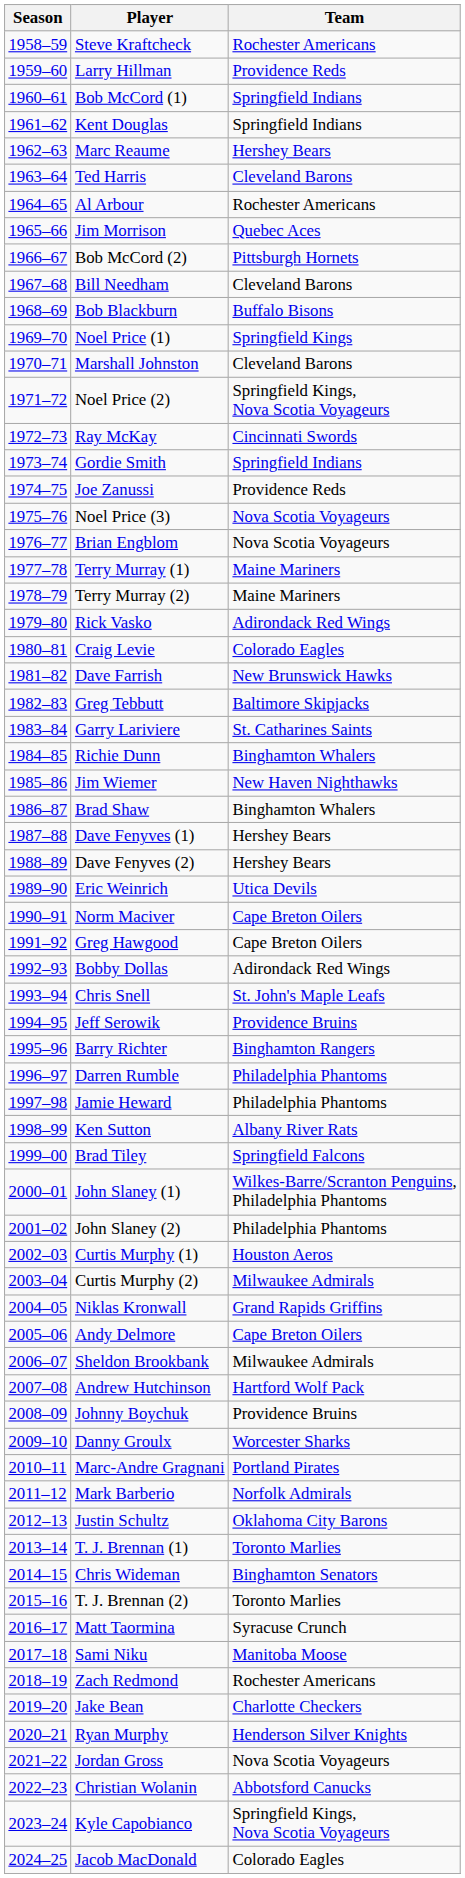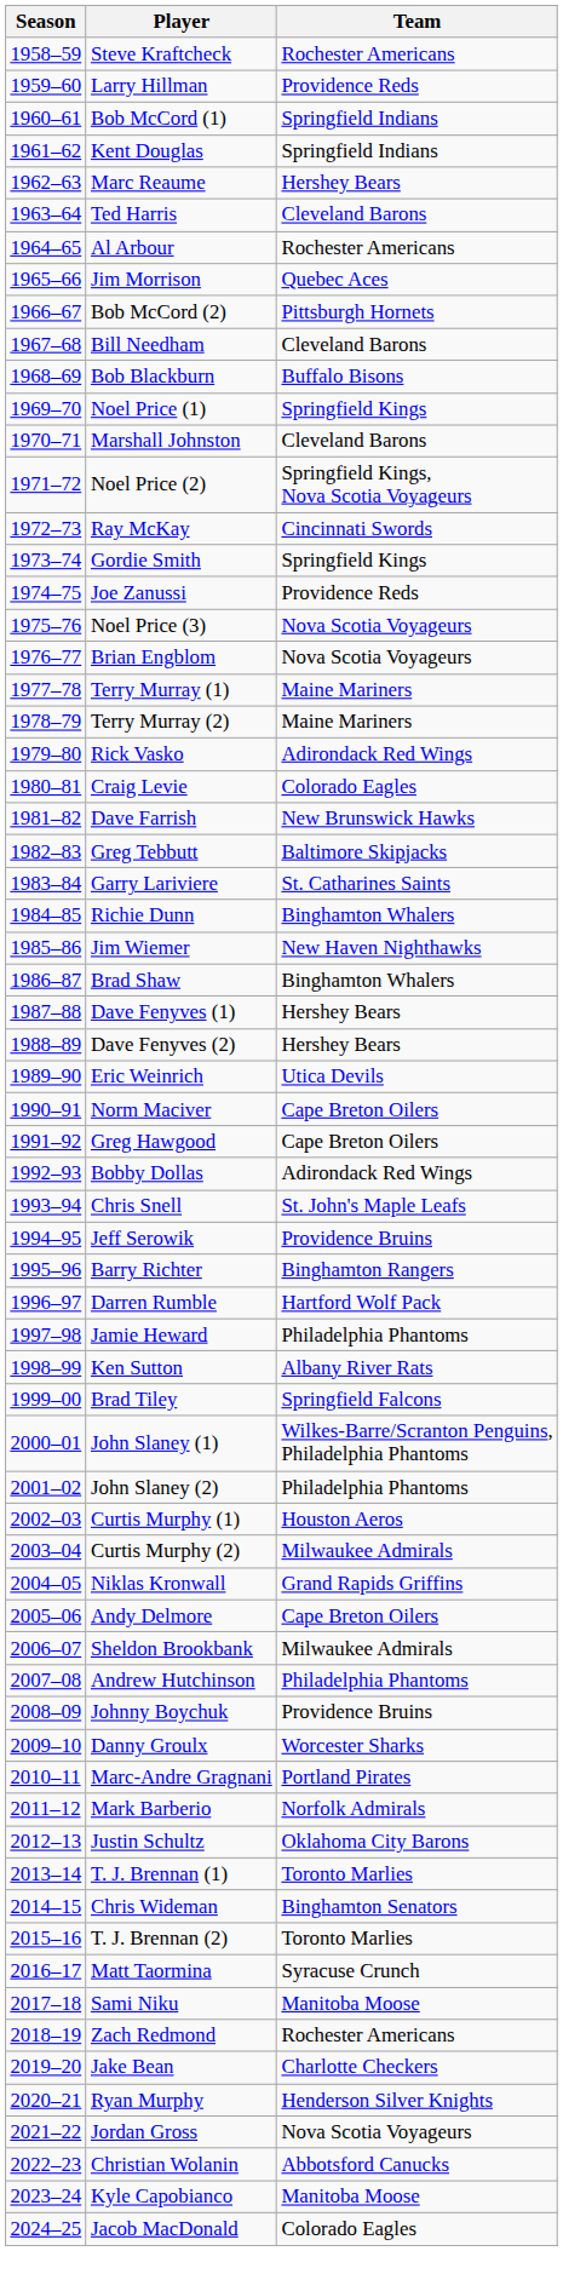 <table class="wikitable sortable">
 <tr>
 <th>Season</th>
 <th>Player</th>
 <th>Team</th>
 </tr>
 <tr>
 <td><a href='#'>1958–59</a></td>
 <td><a href='#'>Steve Kraftcheck</a></td>
 <td><a href='#'>Rochester Americans</a></td>
 </tr>
 <tr>
 <td><a href='#'>1959–60</a></td>
 <td><a href='#'>Larry Hillman</a></td>
 <td><a href='#'>Providence Reds</a></td>
 </tr>
 <tr>
 <td><a href='#'>1960–61</a></td>
 <td><a href='#'>Bob McCord</a> (1)</td>
 <td><a href='#'>Springfield Indians</a></td>
 </tr>
 <tr>
 <td><a href='#'>1961–62</a></td>
 <td><a href='#'>Kent Douglas</a></td>
 <td>Springfield Indians</td>
 </tr>
 <tr>
 <td><a href='#'>1962–63</a></td>
 <td><a href='#'>Marc Reaume</a></td>
 <td><a href='#'>Hershey Bears</a></td>
 </tr>
 <tr>
 <td><a href='#'>1963–64</a></td>
 <td><a href='#'>Ted Harris</a></td>
 <td><a href='#'>Cleveland Barons</a></td>
 </tr>
 <tr>
 <td><a href='#'>1964–65</a></td>
 <td><a href='#'>Al Arbour</a></td>
 <td>Rochester Americans</td>
 </tr>
 <tr>
 <td><a href='#'>1965–66</a></td>
 <td><a href='#'>Jim Morrison</a></td>
 <td><a href='#'>Quebec Aces</a></td>
 </tr>
 <tr>
 <td><a href='#'>1966–67</a></td>
 <td>Bob McCord (2)</td>
 <td><a href='#'>Pittsburgh Hornets</a></td>
 </tr>
 <tr>
 <td><a href='#'>1967–68</a></td>
 <td><a href='#'>Bill Needham</a></td>
 <td>Cleveland Barons</td>
 </tr>
 <tr>
 <td><a href='#'>1968–69</a></td>
 <td><a href='#'>Bob Blackburn</a></td>
 <td><a href='#'>Buffalo Bisons</a></td>
 </tr>
 <tr>
 <td><a href='#'>1969–70</a></td>
 <td><a href='#'>Noel Price</a> (1)</td>
 <td><a href='#'>Springfield Kings</a></td>
 </tr>
 <tr>
 <td><a href='#'>1970–71</a></td>
 <td><a href='#'>Marshall Johnston</a></td>
 <td>Cleveland Barons</td>
 </tr>
 <tr>
 <td><a href='#'>1971–72</a></td>
 <td>Noel Price (2)</td>
 <td>Springfield Kings,<br><a href='#'>Nova Scotia Voyageurs</a></td>
 </tr>
 <tr>
 <td><a href='#'>1972–73</a></td>
 <td><a href='#'>Ray McKay</a></td>
 <td><a href='#'>Cincinnati Swords</a></td>
 </tr>
 <tr>
 <td><a href='#'>1973–74</a></td>
 <td><a href='#'>Gordie Smith</a></td>
-<td><a href='#'>Springfield Indians</a></td>
+<td>Springfield Kings</td>
 </tr>
 <tr>
 <td><a href='#'>1974–75</a></td>
 <td><a href='#'>Joe Zanussi</a></td>
 <td>Providence Reds</td>
 </tr>
 <tr>
 <td><a href='#'>1975–76</a></td>
 <td>Noel Price (3)</td>
 <td><a href='#'>Nova Scotia Voyageurs</a></td>
 </tr>
 <tr>
 <td><a href='#'>1976–77</a></td>
 <td><a href='#'>Brian Engblom</a></td>
 <td>Nova Scotia Voyageurs</td>
 </tr>
 <tr>
 <td><a href='#'>1977–78</a></td>
 <td><a href='#'>Terry Murray</a> (1)</td>
 <td><a href='#'>Maine Mariners</a></td>
 </tr>
 <tr>
 <td><a href='#'>1978–79</a></td>
 <td>Terry Murray (2)</td>
 <td>Maine Mariners</td>
 </tr>
 <tr>
 <td><a href='#'>1979–80</a></td>
 <td><a href='#'>Rick Vasko</a></td>
 <td><a href='#'>Adirondack Red Wings</a></td>
 </tr>
 <tr>
 <td><a href='#'>1980–81</a></td>
 <td><a href='#'>Craig Levie</a></td>
 <td><a href='#'>Colorado Eagles</a></td>
 </tr>
 <tr>
 <td><a href='#'>1981–82</a></td>
 <td><a href='#'>Dave Farrish</a></td>
 <td><a href='#'>New Brunswick Hawks</a></td>
 </tr>
 <tr>
 <td><a href='#'>1982–83</a></td>
 <td><a href='#'>Greg Tebbutt</a></td>
 <td><a href='#'>Baltimore Skipjacks</a></td>
 </tr>
 <tr>
 <td><a href='#'>1983–84</a></td>
 <td><a href='#'>Garry Lariviere</a></td>
 <td><a href='#'>St. Catharines Saints</a></td>
 </tr>
 <tr>
 <td><a href='#'>1984–85</a></td>
 <td><a href='#'>Richie Dunn</a></td>
 <td><a href='#'>Binghamton Whalers</a></td>
 </tr>
 <tr>
 <td><a href='#'>1985–86</a></td>
 <td><a href='#'>Jim Wiemer</a></td>
 <td><a href='#'>New Haven Nighthawks</a></td>
 </tr>
 <tr>
 <td><a href='#'>1986–87</a></td>
 <td><a href='#'>Brad Shaw</a></td>
 <td>Binghamton Whalers</td>
 </tr>
 <tr>
 <td><a href='#'>1987–88</a></td>
 <td><a href='#'>Dave Fenyves</a> (1)</td>
 <td>Hershey Bears</td>
 </tr>
 <tr>
 <td><a href='#'>1988–89</a></td>
 <td>Dave Fenyves (2)</td>
 <td>Hershey Bears</td>
 </tr>
 <tr>
 <td><a href='#'>1989–90</a></td>
 <td><a href='#'>Eric Weinrich</a></td>
 <td><a href='#'>Utica Devils</a></td>
 </tr>
 <tr>
 <td><a href='#'>1990–91</a></td>
 <td><a href='#'>Norm Maciver</a></td>
 <td><a href='#'>Cape Breton Oilers</a></td>
 </tr>
 <tr>
 <td><a href='#'>1991–92</a></td>
 <td><a href='#'>Greg Hawgood</a></td>
 <td>Cape Breton Oilers</td>
 </tr>
 <tr>
 <td><a href='#'>1992–93</a></td>
 <td><a href='#'>Bobby Dollas</a></td>
 <td>Adirondack Red Wings</td>
 </tr>
 <tr>
 <td><a href='#'>1993–94</a></td>
 <td><a href='#'>Chris Snell</a></td>
 <td><a href='#'>St. John's Maple Leafs</a></td>
 </tr>
 <tr>
 <td><a href='#'>1994–95</a></td>
 <td><a href='#'>Jeff Serowik</a></td>
 <td><a href='#'>Providence Bruins</a></td>
 </tr>
 <tr>
 <td><a href='#'>1995–96</a></td>
 <td><a href='#'>Barry Richter</a></td>
 <td><a href='#'>Binghamton Rangers</a></td>
 </tr>
 <tr>
 <td><a href='#'>1996–97</a></td>
 <td><a href='#'>Darren Rumble</a></td>
-<td><a href='#'>Philadelphia Phantoms</a></td>
+<td><a href='#'>Hartford Wolf Pack</a></td>
 </tr>
 <tr>
 <td><a href='#'>1997–98</a></td>
 <td><a href='#'>Jamie Heward</a></td>
 <td>Philadelphia Phantoms</td>
 </tr>
 <tr>
 <td><a href='#'>1998–99</a></td>
 <td><a href='#'>Ken Sutton</a></td>
 <td><a href='#'>Albany River Rats</a></td>
 </tr>
 <tr>
 <td><a href='#'>1999–00</a></td>
 <td><a href='#'>Brad Tiley</a></td>
 <td><a href='#'>Springfield Falcons</a></td>
 </tr>
 <tr>
 <td><a href='#'>2000–01</a></td>
 <td><a href='#'>John Slaney</a> (1)</td>
 <td><a href='#'>Wilkes-Barre/Scranton Penguins</a>,<br> Philadelphia Phantoms</td>
 </tr>
 <tr>
 <td><a href='#'>2001–02</a></td>
 <td>John Slaney (2)</td>
 <td>Philadelphia Phantoms</td>
 </tr>
 <tr>
 <td><a href='#'>2002–03</a></td>
 <td><a href='#'>Curtis Murphy</a> (1)</td>
 <td><a href='#'>Houston Aeros</a></td>
 </tr>
 <tr>
 <td><a href='#'>2003–04</a></td>
 <td>Curtis Murphy (2)</td>
 <td><a href='#'>Milwaukee Admirals</a></td>
 </tr>
 <tr>
 <td><a href='#'>2004–05</a></td>
 <td><a href='#'>Niklas Kronwall</a></td>
 <td><a href='#'>Grand Rapids Griffins</a></td>
 </tr>
 <tr>
 <td><a href='#'>2005–06</a></td>
 <td><a href='#'>Andy Delmore</a></td>
 <td><a href='#'>Cape Breton Oilers</a></td>
 </tr>
 <tr>
 <td><a href='#'>2006–07</a></td>
 <td><a href='#'>Sheldon Brookbank</a></td>
 <td>Milwaukee Admirals</td>
 </tr>
 <tr>
 <td><a href='#'>2007–08</a></td>
 <td><a href='#'>Andrew Hutchinson</a></td>
-<td><a href='#'>Hartford Wolf Pack</a></td>
+<td><a href='#'>Philadelphia Phantoms</a></td>
 </tr>
 <tr>
 <td><a href='#'>2008–09</a></td>
 <td><a href='#'>Johnny Boychuk</a></td>
 <td>Providence Bruins</td>
 </tr>
 <tr>
 <td><a href='#'>2009–10</a></td>
 <td><a href='#'>Danny Groulx</a></td>
 <td><a href='#'>Worcester Sharks</a></td>
 </tr>
 <tr>
 <td><a href='#'>2010–11</a></td>
 <td><a href='#'>Marc-Andre Gragnani</a></td>
 <td><a href='#'>Portland Pirates</a></td>
 </tr>
 <tr>
 <td><a href='#'>2011–12</a></td>
 <td><a href='#'>Mark Barberio</a></td>
 <td><a href='#'>Norfolk Admirals</a></td>
 </tr>
 <tr>
 <td><a href='#'>2012–13</a></td>
 <td><a href='#'>Justin Schultz</a></td>
 <td><a href='#'>Oklahoma City Barons</a></td>
 </tr>
 <tr>
 <td><a href='#'>2013–14</a></td>
 <td><a href='#'>T. J. Brennan</a> (1)</td>
 <td><a href='#'>Toronto Marlies</a></td>
 </tr>
 <tr>
 <td><a href='#'>2014–15</a></td>
 <td><a href='#'>Chris Wideman</a></td>
 <td><a href='#'>Binghamton Senators</a></td>
 </tr>
 <tr>
 <td><a href='#'>2015–16</a></td>
 <td>T. J. Brennan (2)</td>
 <td>Toronto Marlies</td>
 </tr>
 <tr>
 <td><a href='#'>2016–17</a></td>
 <td><a href='#'>Matt Taormina</a></td>
 <td>Syracuse Crunch</td>
 </tr>
 <tr>
 <td><a href='#'>2017–18</a></td>
 <td><a href='#'>Sami Niku</a></td>
 <td><a href='#'>Manitoba Moose</a></td>
 </tr>
 <tr>
 <td><a href='#'>2018–19</a></td>
 <td><a href='#'>Zach Redmond</a></td>
 <td>Rochester Americans</td>
 </tr>
 <tr>
 <td><a href='#'>2019–20</a></td>
 <td><a href='#'>Jake Bean</a></td>
 <td><a href='#'>Charlotte Checkers</a></td>
 </tr>
 <tr>
 <td><a href='#'>2020–21</a></td>
 <td><a href='#'>Ryan Murphy</a></td>
 <td><a href='#'>Henderson Silver Knights</a></td>
 </tr>
 <tr>
 <td><a href='#'>2021–22</a></td>
 <td><a href='#'>Jordan Gross</a></td>
 <td>Nova Scotia Voyageurs</td>
 </tr>
 <tr>
 <td><a href='#'>2022–23</a></td>
 <td><a href='#'>Christian Wolanin</a></td>
 <td><a href='#'>Abbotsford Canucks</a></td>
 </tr>
 <tr>
 <td><a href='#'>2023–24</a></td>
 <td><a href='#'>Kyle Capobianco</a></td>
-<td>Springfield Kings,<br><a href='#'>Nova Scotia Voyageurs</a></td>
+<td><a href='#'>Manitoba Moose</a></td>
 </tr>
 <tr>
 <td><a href='#'>2024–25</a></td>
 <td><a href='#'>Jacob MacDonald</a></td>
 <td>Colorado Eagles</td>
 </tr>
 <tr>
 </tr>
 </table>
